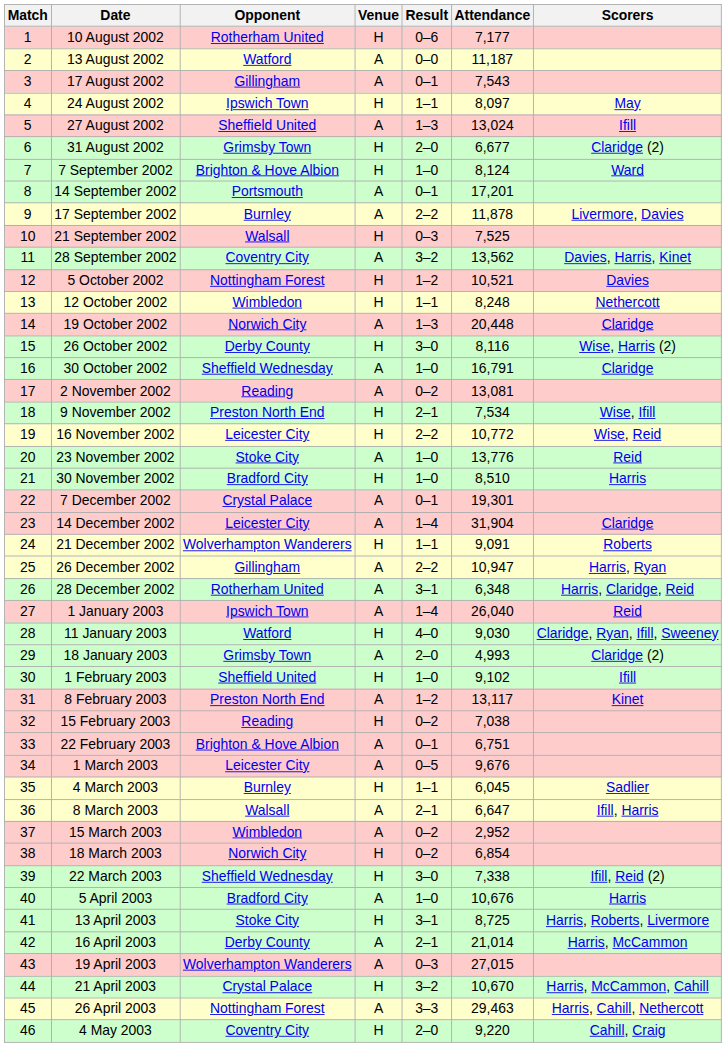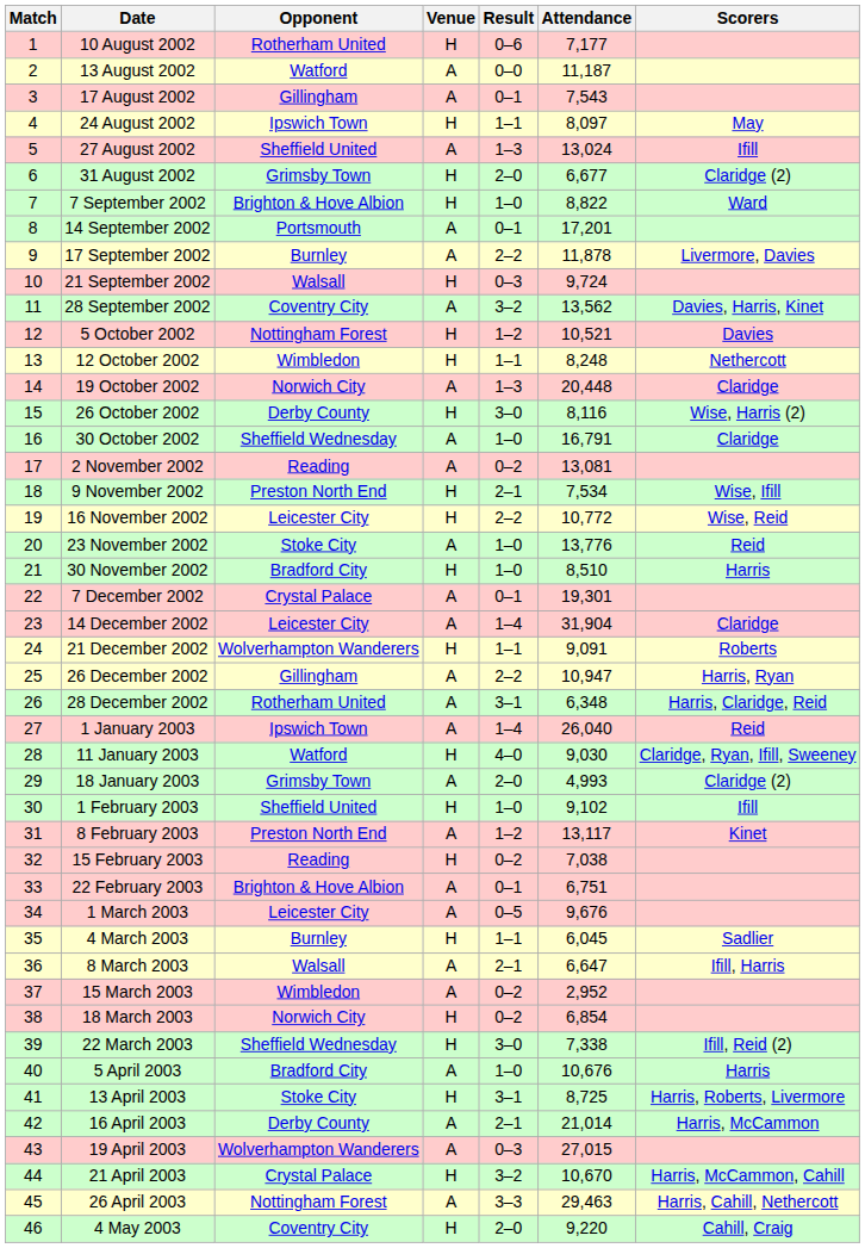 <table class="wikitable" style="font-size:100%; text-align:center">
 <tr>
 <th>Match</th>
 <th>Date</th>
 <th>Opponent</th>
 <th>Venue</th>
 <th>Result</th>
 <th>Attendance</th>
 <th>Scorers</th>
 </tr>
 <tr style="background: #FFCCCC;">
 <td>1</td>
 <td>10 August 2002</td>
 <td><a href='#'>Rotherham United</a></td>
 <td>H</td>
 <td>0–6</td>
 <td>7,177</td>
 <td></td>
 </tr>
 <tr style="background: #FFFFCC;">
 <td>2</td>
 <td>13 August 2002</td>
 <td><a href='#'>Watford</a></td>
 <td>A</td>
 <td>0–0</td>
 <td>11,187</td>
 <td></td>
 </tr>
 <tr style="background: #FFCCCC;">
 <td>3</td>
 <td>17 August 2002</td>
 <td><a href='#'>Gillingham</a></td>
 <td>A</td>
 <td>0–1</td>
 <td>7,543</td>
 <td></td>
 </tr>
 <tr style="background: #FFFFCC;">
 <td>4</td>
 <td>24 August 2002</td>
 <td><a href='#'>Ipswich Town</a></td>
 <td>H</td>
 <td>1–1</td>
 <td>8,097</td>
 <td><a href='#'>May</a></td>
 </tr>
 <tr style="background: #FFCCCC;">
 <td>5</td>
 <td>27 August 2002</td>
 <td><a href='#'>Sheffield United</a></td>
 <td>A</td>
 <td>1–3</td>
 <td>13,024</td>
 <td><a href='#'>Ifill</a></td>
 </tr>
 <tr style="background: #CCFFCC;">
 <td>6</td>
 <td>31 August 2002</td>
 <td><a href='#'>Grimsby Town</a></td>
 <td>H</td>
 <td>2–0</td>
 <td>6,677</td>
 <td><a href='#'>Claridge</a> (2)</td>
 </tr>
 <tr style="background: #CCFFCC;">
 <td>7</td>
 <td>7 September 2002</td>
 <td><a href='#'>Brighton & Hove Albion</a></td>
 <td>H</td>
 <td>1–0</td>
-<td>8,124</td>
+<td>8,822</td>
 <td><a href='#'>Ward</a></td>
 </tr>
 <tr style="background: #CCFFCC;">
 <td>8</td>
 <td>14 September 2002</td>
 <td><a href='#'>Portsmouth</a></td>
 <td>A</td>
 <td>0–1</td>
 <td>17,201</td>
 <td></td>
 </tr>
 <tr style="background: #FFFFCC;">
 <td>9</td>
 <td>17 September 2002</td>
 <td><a href='#'>Burnley</a></td>
 <td>A</td>
 <td>2–2</td>
 <td>11,878</td>
 <td><a href='#'>Livermore</a>, <a href='#'>Davies</a></td>
 </tr>
 <tr style="background: #FFCCCC;">
 <td>10</td>
 <td>21 September 2002</td>
 <td><a href='#'>Walsall</a></td>
 <td>H</td>
 <td>0–3</td>
-<td>7,525</td>
+<td>9,724</td>
 <td></td>
 </tr>
 <tr style="background: #CCFFCC;">
 <td>11</td>
 <td>28 September 2002</td>
 <td><a href='#'>Coventry City</a></td>
 <td>A</td>
 <td>3–2</td>
 <td>13,562</td>
 <td><a href='#'>Davies</a>, <a href='#'>Harris</a>, <a href='#'>Kinet</a></td>
 </tr>
 <tr style="background: #FFCCCC;">
 <td>12</td>
 <td>5 October 2002</td>
 <td><a href='#'>Nottingham Forest</a></td>
 <td>H</td>
 <td>1–2</td>
 <td>10,521</td>
 <td><a href='#'>Davies</a></td>
 </tr>
 <tr style="background: #FFFFCC;">
 <td>13</td>
 <td>12 October 2002</td>
 <td><a href='#'>Wimbledon</a></td>
 <td>H</td>
 <td>1–1</td>
 <td>8,248</td>
 <td><a href='#'>Nethercott</a></td>
 </tr>
 <tr style="background: #FFCCCC;">
 <td>14</td>
 <td>19 October 2002</td>
 <td><a href='#'>Norwich City</a></td>
 <td>A</td>
 <td>1–3</td>
 <td>20,448</td>
 <td><a href='#'>Claridge</a></td>
 </tr>
 <tr style="background: #CCFFCC;">
 <td>15</td>
 <td>26 October 2002</td>
 <td><a href='#'>Derby County</a></td>
 <td>H</td>
 <td>3–0</td>
 <td>8,116</td>
 <td><a href='#'>Wise</a>, <a href='#'>Harris</a> (2)</td>
 </tr>
 <tr style="background: #CCFFCC;">
 <td>16</td>
 <td>30 October 2002</td>
 <td><a href='#'>Sheffield Wednesday</a></td>
 <td>A</td>
 <td>1–0</td>
 <td>16,791</td>
 <td><a href='#'>Claridge</a></td>
 </tr>
 <tr style="background: #FFCCCC;">
 <td>17</td>
 <td>2 November 2002</td>
 <td><a href='#'>Reading</a></td>
 <td>A</td>
 <td>0–2</td>
 <td>13,081</td>
 <td></td>
 </tr>
 <tr style="background: #CCFFCC;">
 <td>18</td>
 <td>9 November 2002</td>
 <td><a href='#'>Preston North End</a></td>
 <td>H</td>
 <td>2–1</td>
 <td>7,534</td>
 <td><a href='#'>Wise</a>, <a href='#'>Ifill</a></td>
 </tr>
 <tr style="background: #FFFFCC;">
 <td>19</td>
 <td>16 November 2002</td>
 <td><a href='#'>Leicester City</a></td>
 <td>H</td>
 <td>2–2</td>
 <td>10,772</td>
 <td><a href='#'>Wise</a>, <a href='#'>Reid</a></td>
 </tr>
 <tr style="background: #CCFFCC;">
 <td>20</td>
 <td>23 November 2002</td>
 <td><a href='#'>Stoke City</a></td>
 <td>A</td>
 <td>1–0</td>
 <td>13,776</td>
 <td><a href='#'>Reid</a></td>
 </tr>
 <tr style="background: #CCFFCC;">
 <td>21</td>
 <td>30 November 2002</td>
 <td><a href='#'>Bradford City</a></td>
 <td>H</td>
 <td>1–0</td>
 <td>8,510</td>
 <td><a href='#'>Harris</a></td>
 </tr>
 <tr style="background: #FFCCCC;">
 <td>22</td>
 <td>7 December 2002</td>
 <td><a href='#'>Crystal Palace</a></td>
 <td>A</td>
 <td>0–1</td>
 <td>19,301</td>
 <td></td>
 </tr>
 <tr style="background: #FFCCCC;">
 <td>23</td>
 <td>14 December 2002</td>
 <td><a href='#'>Leicester City</a></td>
 <td>A</td>
 <td>1–4</td>
 <td>31,904</td>
 <td><a href='#'>Claridge</a></td>
 </tr>
 <tr style="background: #FFFFCC;">
 <td>24</td>
 <td>21 December 2002</td>
 <td><a href='#'>Wolverhampton Wanderers</a></td>
 <td>H</td>
 <td>1–1</td>
 <td>9,091</td>
 <td><a href='#'>Roberts</a></td>
 </tr>
 <tr style="background: #FFFFCC;">
 <td>25</td>
 <td>26 December 2002</td>
 <td><a href='#'>Gillingham</a></td>
 <td>A</td>
 <td>2–2</td>
 <td>10,947</td>
 <td><a href='#'>Harris</a>, <a href='#'>Ryan</a></td>
 </tr>
 <tr style="background: #CCFFCC;">
 <td>26</td>
 <td>28 December 2002</td>
 <td><a href='#'>Rotherham United</a></td>
 <td>A</td>
 <td>3–1</td>
 <td>6,348</td>
 <td><a href='#'>Harris</a>, <a href='#'>Claridge</a>, <a href='#'>Reid</a></td>
 </tr>
 <tr style="background: #FFCCCC;">
 <td>27</td>
 <td>1 January 2003</td>
 <td><a href='#'>Ipswich Town</a></td>
 <td>A</td>
 <td>1–4</td>
 <td>26,040</td>
 <td><a href='#'>Reid</a></td>
 </tr>
 <tr style="background: #CCFFCC;">
 <td>28</td>
 <td>11 January 2003</td>
 <td><a href='#'>Watford</a></td>
 <td>H</td>
 <td>4–0</td>
 <td>9,030</td>
 <td><a href='#'>Claridge</a>, <a href='#'>Ryan</a>, <a href='#'>Ifill</a>, <a href='#'>Sweeney</a></td>
 </tr>
 <tr style="background: #CCFFCC;">
 <td>29</td>
 <td>18 January 2003</td>
 <td><a href='#'>Grimsby Town</a></td>
 <td>A</td>
 <td>2–0</td>
 <td>4,993</td>
 <td><a href='#'>Claridge</a> (2)</td>
 </tr>
 <tr style="background: #CCFFCC;">
 <td>30</td>
 <td>1 February 2003</td>
 <td><a href='#'>Sheffield United</a></td>
 <td>H</td>
 <td>1–0</td>
 <td>9,102</td>
 <td><a href='#'>Ifill</a></td>
 </tr>
 <tr style="background: #FFCCCC;">
 <td>31</td>
 <td>8 February 2003</td>
 <td><a href='#'>Preston North End</a></td>
 <td>A</td>
 <td>1–2</td>
 <td>13,117</td>
 <td><a href='#'>Kinet</a></td>
 </tr>
 <tr style="background: #FFCCCC;">
 <td>32</td>
 <td>15 February 2003</td>
 <td><a href='#'>Reading</a></td>
 <td>H</td>
 <td>0–2</td>
 <td>7,038</td>
 <td></td>
 </tr>
 <tr style="background: #FFCCCC;">
 <td>33</td>
 <td>22 February 2003</td>
 <td><a href='#'>Brighton & Hove Albion</a></td>
 <td>A</td>
 <td>0–1</td>
 <td>6,751</td>
 <td></td>
 </tr>
 <tr style="background: #FFCCCC;">
 <td>34</td>
 <td>1 March 2003</td>
 <td><a href='#'>Leicester City</a></td>
 <td>A</td>
 <td>0–5</td>
 <td>9,676</td>
 <td></td>
 </tr>
 <tr style="background: #FFFFCC;">
 <td>35</td>
 <td>4 March 2003</td>
 <td><a href='#'>Burnley</a></td>
 <td>H</td>
 <td>1–1</td>
 <td>6,045</td>
 <td><a href='#'>Sadlier</a></td>
 </tr>
 <tr style="background: #FFFFCC;">
 <td>36</td>
 <td>8 March 2003</td>
 <td><a href='#'>Walsall</a></td>
 <td>A</td>
 <td>2–1</td>
 <td>6,647</td>
 <td><a href='#'>Ifill</a>, <a href='#'>Harris</a></td>
 </tr>
 <tr style="background: #FFCCCC;">
 <td>37</td>
 <td>15 March 2003</td>
 <td><a href='#'>Wimbledon</a></td>
 <td>A</td>
 <td>0–2</td>
 <td>2,952</td>
 <td></td>
 </tr>
 <tr style="background: #FFCCCC;">
 <td>38</td>
 <td>18 March 2003</td>
 <td><a href='#'>Norwich City</a></td>
 <td>H</td>
 <td>0–2</td>
 <td>6,854</td>
 <td></td>
 </tr>
 <tr style="background: #CCFFCC;">
 <td>39</td>
 <td>22 March 2003</td>
 <td><a href='#'>Sheffield Wednesday</a></td>
 <td>H</td>
 <td>3–0</td>
 <td>7,338</td>
 <td><a href='#'>Ifill</a>, <a href='#'>Reid</a> (2)</td>
 </tr>
 <tr style="background: #CCFFCC;">
 <td>40</td>
 <td>5 April 2003</td>
 <td><a href='#'>Bradford City</a></td>
 <td>A</td>
 <td>1–0</td>
 <td>10,676</td>
 <td><a href='#'>Harris</a></td>
 </tr>
 <tr style="background: #CCFFCC;">
 <td>41</td>
 <td>13 April 2003</td>
 <td><a href='#'>Stoke City</a></td>
 <td>H</td>
 <td>3–1</td>
 <td>8,725</td>
 <td><a href='#'>Harris</a>, <a href='#'>Roberts</a>, <a href='#'>Livermore</a></td>
 </tr>
 <tr style="background: #CCFFCC;">
 <td>42</td>
 <td>16 April 2003</td>
 <td><a href='#'>Derby County</a></td>
 <td>A</td>
 <td>2–1</td>
 <td>21,014</td>
 <td><a href='#'>Harris</a>, <a href='#'>McCammon</a></td>
 </tr>
 <tr style="background: #FFCCCC;">
 <td>43</td>
 <td>19 April 2003</td>
 <td><a href='#'>Wolverhampton Wanderers</a></td>
 <td>A</td>
 <td>0–3</td>
 <td>27,015</td>
 <td></td>
 </tr>
 <tr style="background: #CCFFCC;">
 <td>44</td>
 <td>21 April 2003</td>
 <td><a href='#'>Crystal Palace</a></td>
 <td>H</td>
 <td>3–2</td>
 <td>10,670</td>
 <td><a href='#'>Harris</a>, <a href='#'>McCammon</a>, <a href='#'>Cahill</a></td>
 </tr>
 <tr style="background: #FFFFCC;">
 <td>45</td>
 <td>26 April 2003</td>
 <td><a href='#'>Nottingham Forest</a></td>
 <td>A</td>
 <td>3–3</td>
 <td>29,463</td>
 <td><a href='#'>Harris</a>, <a href='#'>Cahill</a>, <a href='#'>Nethercott</a></td>
 </tr>
 <tr style="background: #CCFFCC;">
 <td>46</td>
 <td>4 May 2003</td>
 <td><a href='#'>Coventry City</a></td>
 <td>H</td>
 <td>2–0</td>
 <td>9,220</td>
 <td><a href='#'>Cahill</a>, <a href='#'>Craig</a></td>
 </tr>
 </table>
